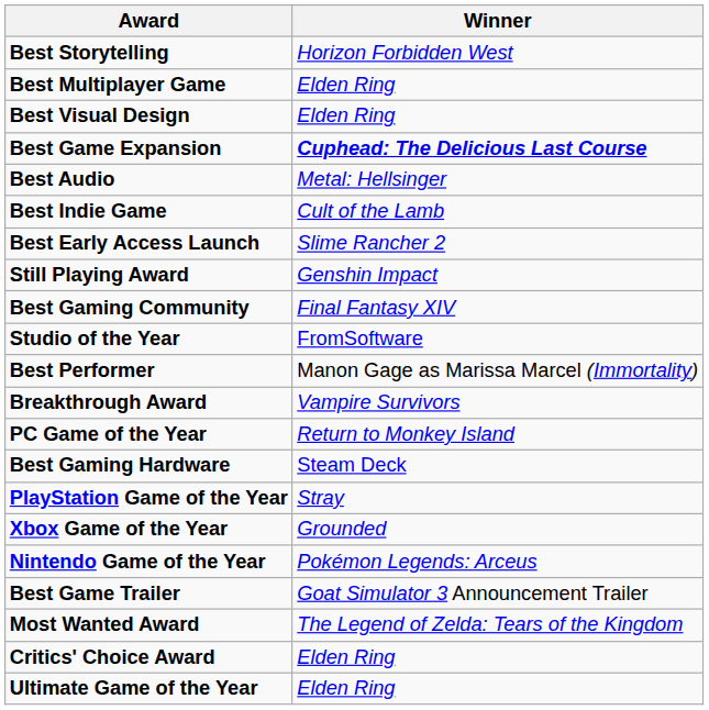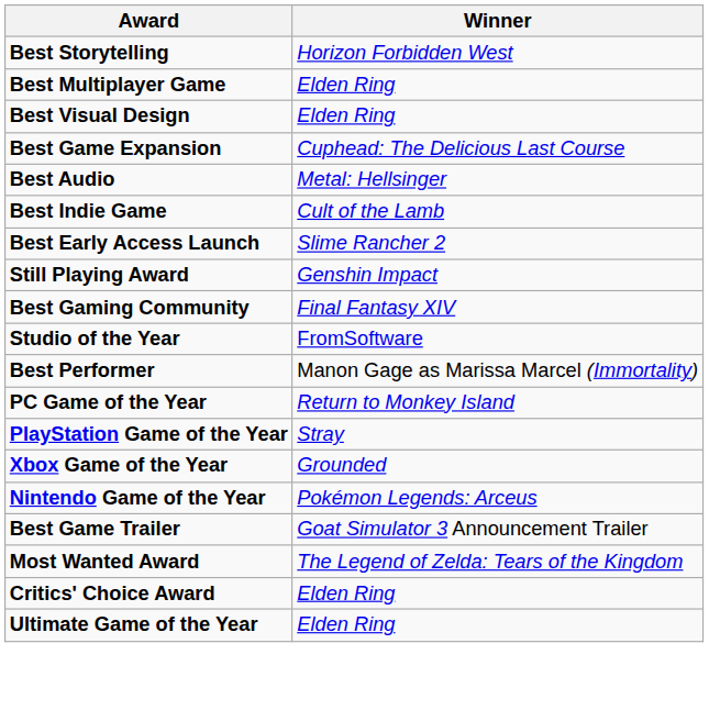 <table class="wikitable">
 <tr>
 <th><strong>Award</strong></th>
 <th><strong>Winner</strong></th>
 </tr>
 <tr>
 <td><strong>Best Storytelling</strong></td>
 <td><em><a href='#'>Horizon Forbidden West</a></em></td>
 </tr>
 <tr>
 <td><strong>Best Multiplayer Game</strong></td>
 <td><em><a href='#'>Elden Ring</a></em></td>
 </tr>
 <tr>
 <td><strong>Best Visual Design</strong></td>
 <td><em><a href='#'>Elden Ring</a></em></td>
 </tr>
 <tr>
 <td><strong>Best Game Expansion</strong></td>
-<td><strong><em><a href='#'>Cuphead: The Delicious Last Course</a></em></strong></td>
+<td><em><a href='#'>Cuphead: The Delicious Last Course</a></em></td>
 </tr>
 <tr>
 <td><strong>Best Audio</strong></td>
 <td><em><a href='#'>Metal: Hellsinger</a></em></td>
 </tr>
 <tr>
 <td><strong>Best Indie Game</strong></td>
 <td><em><a href='#'>Cult of the Lamb</a></em></td>
 </tr>
 <tr>
 <td><strong>Best Early Access Launch</strong></td>
 <td><em><a href='#'>Slime Rancher 2</a></em></td>
 </tr>
 <tr>
 <td><strong>Still Playing Award</strong></td>
 <td><em><a href='#'>Genshin Impact</a></em></td>
 </tr>
 <tr>
 <td><strong>Best Gaming Community</strong></td>
 <td><em><a href='#'>Final Fantasy XIV</a></em></td>
 </tr>
 <tr>
 <td><strong>Studio of the Year</strong></td>
 <td><a href='#'>FromSoftware</a></td>
 </tr>
 <tr>
 <td><strong>Best Performer</strong></td>
 <td>Manon Gage as Marissa Marcel <em>(<a href='#'>Immortality</a>)</em></td>
 </tr>
 <tr>
-<td><strong>Breakthrough Award</strong></td>
-<td><em><a href='#'>Vampire Survivors</a></em></td>
-</tr>
-<tr>
 <td><strong>PC Game of the Year</strong></td>
 <td><em><a href='#'>Return to Monkey Island</a></em></td>
-</tr>
-<tr>
-<td><strong>Best Gaming Hardware</strong></td>
-<td><a href='#'>Steam Deck</a></td>
 </tr>
 <tr>
 <td><strong><a href='#'>PlayStation</a> Game of the Year</strong></td>
 <td><em><a href='#'>Stray</a></em></td>
 </tr>
 <tr>
 <td><strong><a href='#'>Xbox</a> Game of the Year</strong></td>
 <td><em><a href='#'>Grounded</a></em></td>
 </tr>
 <tr>
 <td><strong><a href='#'>Nintendo</a> Game of the Year</strong></td>
 <td><em><a href='#'>Pokémon Legends: Arceus</a></em></td>
 </tr>
 <tr>
 <td><strong>Best Game Trailer</strong></td>
 <td><em><a href='#'>Goat Simulator 3</a></em> Announcement Trailer</td>
 </tr>
 <tr>
 <td><strong>Most Wanted Award</strong></td>
 <td><em><a href='#'>The Legend of Zelda: Tears of the Kingdom</a></em></td>
 </tr>
 <tr>
 <td><strong>Critics' Choice Award</strong></td>
 <td><em><a href='#'>Elden Ring</a></em></td>
 </tr>
 <tr>
 <td><strong>Ultimate Game of the Year</strong></td>
 <td><em><a href='#'>Elden Ring</a></em></td>
 </tr>
 </table>
